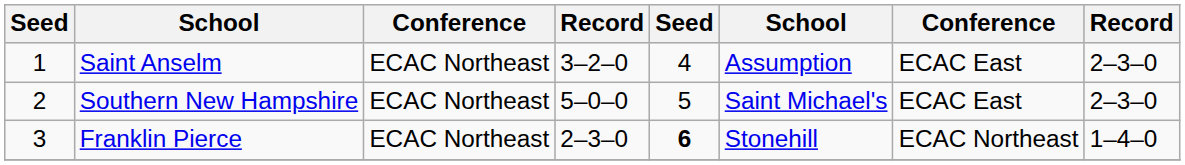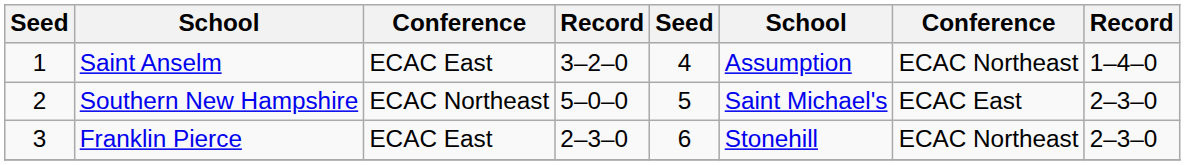 <table class="wikitable">
 <tr>
 <th>Seed</th>
 <th>School</th>
 <th>Conference</th>
 <th>Record</th>
 <th>Seed</th>
 <th>School</th>
 <th>Conference</th>
 <th>Record</th>
 </tr>
 <tr>
 <td align=center>1</td>
 <td><a href='#'>Saint Anselm</a></td>
-<td>ECAC Northeast</td>
+<td>ECAC East</td>
 <td>3–2–0</td>
 <td align=center>4</td>
 <td><a href='#'>Assumption</a></td>
-<td>ECAC East</td>
-<td>2–3–0</td>
+<td>ECAC Northeast</td>
+<td>1–4–0</td>
 </tr>
 <tr>
 <td align=center>2</td>
 <td><a href='#'>Southern New Hampshire</a></td>
 <td>ECAC Northeast</td>
 <td>5–0–0</td>
 <td align=center>5</td>
 <td><a href='#'>Saint Michael's</a></td>
 <td>ECAC East</td>
 <td>2–3–0</td>
 </tr>
 <tr>
 <td align=center>3</td>
 <td><a href='#'>Franklin Pierce</a></td>
+<td>ECAC East</td>
+<td>2–3–0</td>
+<td align=center>6</td>
+<td><a href='#'>Stonehill</a></td>
 <td>ECAC Northeast</td>
 <td>2–3–0</td>
-<td align=center><strong>6</strong></td>
-<td><a href='#'>Stonehill</a></td>
-<td>ECAC Northeast</td>
-<td>1–4–0</td>
 </tr>
 <tr>
 </tr>
 </table>
